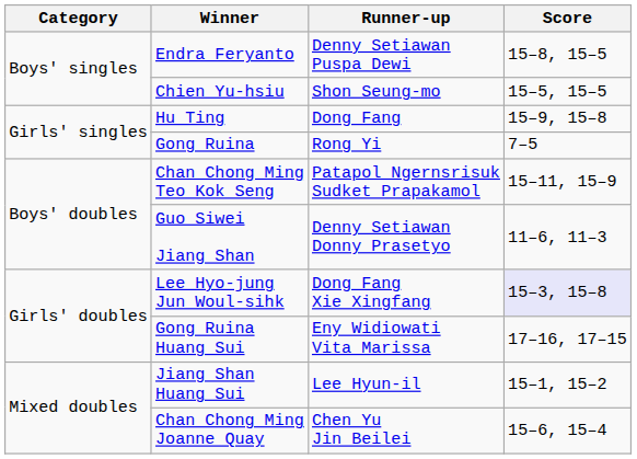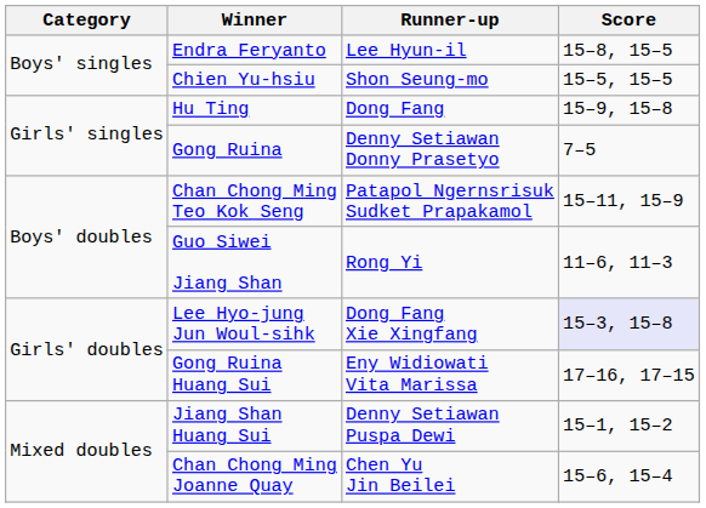 <table class="wikitable">
 <tr>
 <th>Category</th>
 <th>Winner</th>
 <th>Runner-up</th>
 <th>Score</th>
 </tr>
 <tr>
 <td rowspan=2>Boys' singles</td>
 <td> <a href='#'>Endra Feryanto</a></td>
-<td> <a href='#'>Denny Setiawan</a><br> <a href='#'>Puspa Dewi</a></td>
+<td> <a href='#'>Lee Hyun-il</a></td>
 <td>15–8, 15–5</td>
 </tr>
 <tr>
 <td> <a href='#'>Chien Yu-hsiu</a></td>
 <td> <a href='#'>Shon Seung-mo</a></td>
 <td>15–5, 15–5</td>
 </tr>
 <tr>
 <td rowspan=2>Girls' singles</td>
 <td> <a href='#'>Hu Ting</a></td>
 <td> <a href='#'>Dong Fang</a></td>
 <td>15–9, 15–8</td>
 </tr>
 <tr>
 <td> <a href='#'>Gong Ruina</a></td>
-<td> <a href='#'>Rong Yi</a></td>
+<td> <a href='#'>Denny Setiawan</a><br> <a href='#'>Donny Prasetyo</a></td>
 <td>7–5</td>
 </tr>
 <tr>
 <td rowspan=2>Boys' doubles</td>
 <td> <a href='#'>Chan Chong Ming</a><br> <a href='#'>Teo Kok Seng</a></td>
 <td> <a href='#'>Patapol Ngernsrisuk</a><br> <a href='#'>Sudket Prapakamol</a></td>
 <td>15–11, 15–9</td>
 </tr>
 <tr>
 <td> <a href='#'>Guo Siwei</a><br><br> <a href='#'>Jiang Shan</a></td>
-<td> <a href='#'>Denny Setiawan</a><br> <a href='#'>Donny Prasetyo</a></td>
+<td> <a href='#'>Rong Yi</a></td>
 <td>11–6, 11–3</td>
 </tr>
 <tr>
 <td rowspan=2>Girls' doubles</td>
 <td> <a href='#'>Lee Hyo-jung</a><br>  <a href='#'>Jun Woul-sihk</a></td>
 <td> <a href='#'>Dong Fang</a><br> <a href='#'>Xie Xingfang</a></td>
 <td style="background: lavender;">15–3, 15–8</td>
 </tr>
 <tr>
 <td> <a href='#'>Gong Ruina</a><br> <a href='#'>Huang Sui</a></td>
 <td> <a href='#'>Eny Widiowati</a><br> <a href='#'>Vita Marissa</a></td>
 <td>17–16, 17–15</td>
 </tr>
 <tr>
 <td rowspan=2>Mixed doubles</td>
 <td> <a href='#'>Jiang Shan</a><br> <a href='#'>Huang Sui</a></td>
-<td> <a href='#'>Lee Hyun-il</a></td>
+<td> <a href='#'>Denny Setiawan</a><br> <a href='#'>Puspa Dewi</a></td>
 <td>15–1, 15–2</td>
 </tr>
 <tr>
 <td> <a href='#'>Chan Chong Ming</a><br> <a href='#'>Joanne Quay</a></td>
 <td> <a href='#'>Chen Yu</a><br> <a href='#'>Jin Beilei</a></td>
 <td>15–6, 15–4</td>
 </tr>
 </table>
